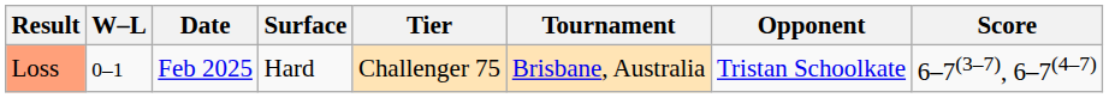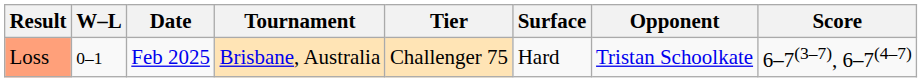 <table class="sortable wikitable">
 <tr>
 <th>Result</th>
 <th class="unsortable">W–L</th>
 <th>Date</th>
+<th>Tournament</th>
+<th>Tier</th>
 <th>Surface</th>
-<th>Tier</th>
-<th>Tournament</th>
 <th>Opponent</th>
 <th class="unsortable">Score</th>
 </tr>
 <tr>
 <td bgcolor="FFA07A">Loss</td>
 <td><small>0–1</small></td>
 <td><a href='#'>Feb 2025</a></td>
+<td style="background:moccasin;"><a href='#'>Brisbane</a>, Australia</td>
+<td style="background:moccasin;">Challenger 75</td>
 <td>Hard</td>
-<td style="background:moccasin;">Challenger 75</td>
-<td style="background:moccasin;"><a href='#'>Brisbane</a>, Australia</td>
 <td> <a href='#'>Tristan Schoolkate</a></td>
 <td>6–7<sup>(3–7)</sup>, 6–7<sup>(4–7)</sup></td>
 </tr>
 </table>
